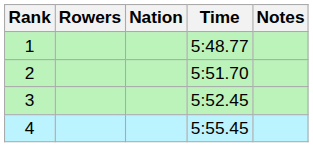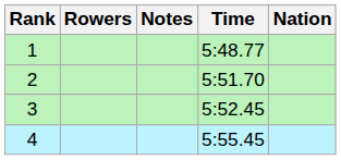 <table class="wikitable sortable" style="text-align:center">
 <tr>
 <th>Rank</th>
 <th>Rowers</th>
+<th>Notes</th>
+<th>Time</th>
 <th>Nation</th>
-<th>Time</th>
-<th>Notes</th>
 </tr>
 <tr bgcolor=bbf3bb>
 <td>1</td>
 <td align=left data-sort-value="Abbagnale, Agostino"></td>
+<td></td>
+<td>5:48.77</td>
 <td align=left></td>
-<td>5:48.77</td>
-<td></td>
 </tr>
 <tr bgcolor=bbf3bb>
 <td>2</td>
 <td align=left data-sort-value="Kinyakin, Sergey"></td>
+<td></td>
+<td>5:51.70</td>
 <td align=left></td>
-<td>5:51.70</td>
-<td></td>
 </tr>
 <tr bgcolor=bbf3bb>
 <td>3</td>
 <td align=left data-sort-value="Dózsa, Ferenc"></td>
+<td></td>
+<td>5:52.45</td>
 <td align=left></td>
-<td>5:52.45</td>
-<td></td>
 </tr>
 <tr bgcolor=bbf3ff>
 <td>4</td>
 <td align=left data-sort-value="Chalupa Jr., Václav"></td>
+<td></td>
+<td>5:55.45</td>
 <td align=left></td>
-<td>5:55.45</td>
-<td></td>
 </tr>
 </table>
